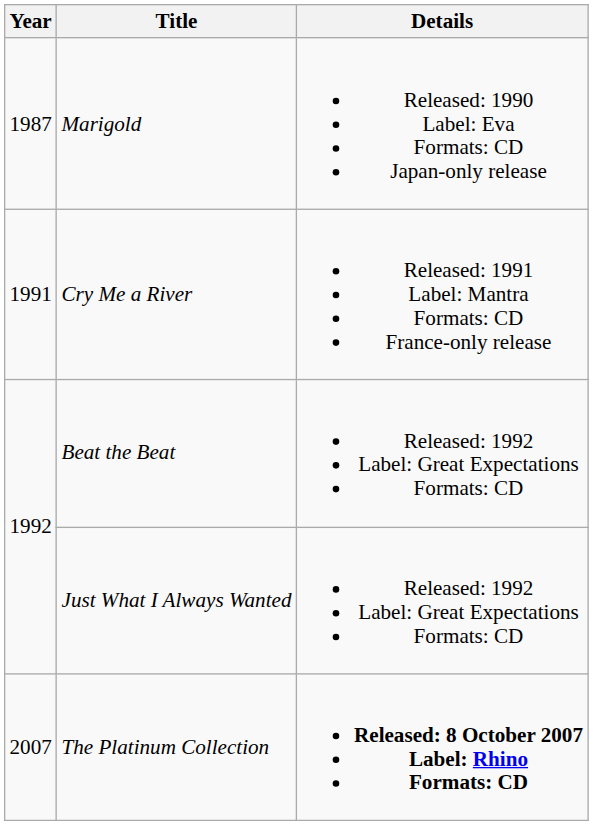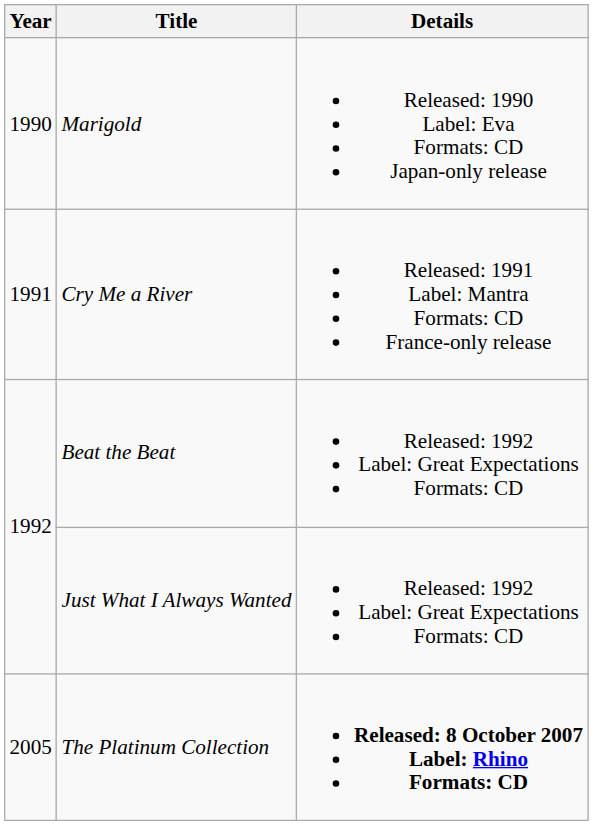 <table class="wikitable" style="text-align:center">
 <tr>
 <th>Year</th>
 <th>Title</th>
 <th>Details</th>
 </tr>
 <tr>
-<td>1987</td>
+<td>1990</td>
 <td align="left"><em>Marigold</em></td>
 <td><br><ul><li>Released: 1990</li><li>Label: Eva</li><li>Formats: CD</li><li>Japan-only release</li></ul></td>
 </tr>
 <tr>
 <td>1991</td>
 <td align="left"><em>Cry Me a River</em></td>
 <td><br><ul><li>Released: 1991</li><li>Label: Mantra</li><li>Formats: CD</li><li>France-only release</li></ul></td>
 </tr>
 <tr>
 <td rowspan="2">1992</td>
 <td align="left"><em>Beat the Beat</em></td>
 <td><br><ul><li>Released: 1992</li><li>Label: Great Expectations</li><li>Formats: CD</li></ul></td>
 </tr>
 <tr>
 <td align="left"><em>Just What I Always Wanted</em></td>
 <td><br><ul><li>Released: 1992</li><li>Label: Great Expectations</li><li>Formats: CD</li></ul></td>
 </tr>
 <tr>
-<td>2007</td>
+<td>2005</td>
 <td align="left"><em>The Platinum Collection</em></td>
 <td><strong><br><ul><li>Released: 8 October 2007</li><li>Label: <a href='#'>Rhino</a></li><li>Formats: CD</li></ul></strong></td>
 </tr>
 </table>
